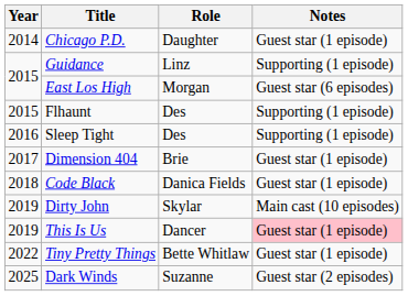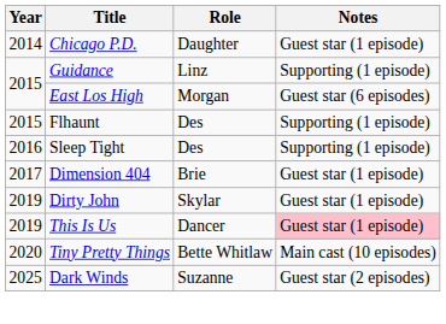 <table class="wikitable">
 <tr>
 <th>Year</th>
 <th>Title</th>
 <th>Role</th>
 <th>Notes</th>
 </tr>
 <tr>
 <td>2014</td>
 <td><em><a href='#'>Chicago P.D.</a></em></td>
 <td>Daughter</td>
 <td>Guest star (1 episode)</td>
 </tr>
 <tr>
 <td rowspan="2">2015</td>
 <td><em><a href='#'>Guidance</a></em></td>
 <td>Linz</td>
 <td>Supporting (1 episode)</td>
 </tr>
 <tr>
 <td><em><a href='#'>East Los High</a></em></td>
 <td>Morgan</td>
 <td>Guest star (6 episodes)</td>
 </tr>
 <tr>
 <td>2015</td>
 <td>Flhaunt</td>
 <td>Des</td>
 <td>Supporting (1 episode)</td>
 </tr>
 <tr>
 <td>2016</td>
 <td>Sleep Tight</td>
 <td>Des</td>
 <td>Supporting (1 episode)</td>
 </tr>
 <tr>
 <td>2017</td>
 <td><a href='#'>Dimension 404</a></td>
 <td>Brie</td>
 <td>Guest star (1 episode)</td>
 </tr>
 <tr>
-<td>2018</td>
-<td><em><a href='#'>Code Black</a></em></td>
-<td>Danica Fields</td>
-<td>Guest star (1 episode)</td>
-</tr>
-<tr>
 <td>2019</td>
 <td><a href='#'>Dirty John</a></td>
 <td>Skylar</td>
-<td>Main cast (10 episodes)</td>
+<td>Guest star (1 episode)</td>
 </tr>
 <tr>
 <td>2019</td>
 <td><em><a href='#'>This Is Us</a></em></td>
 <td>Dancer</td>
 <td style="background: pink;">Guest star (1 episode)</td>
 </tr>
 <tr>
-<td>2022</td>
+<td>2020</td>
 <td><em><a href='#'>Tiny Pretty Things</a></em></td>
 <td>Bette Whitlaw</td>
-<td>Guest star (1 episode)</td>
+<td>Main cast (10 episodes)</td>
 </tr>
 <tr>
 <td>2025</td>
 <td><a href='#'>Dark Winds</a></td>
 <td>Suzanne</td>
 <td>Guest star (2 episodes)</td>
 </tr>
 </table>
